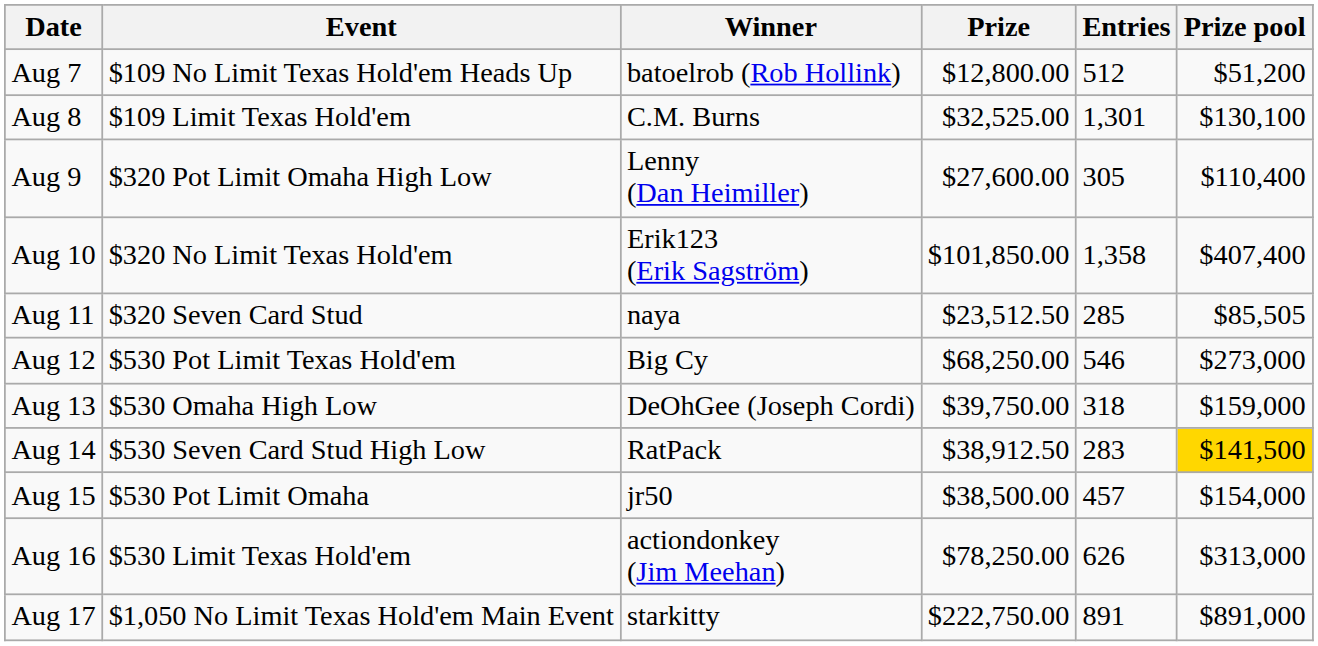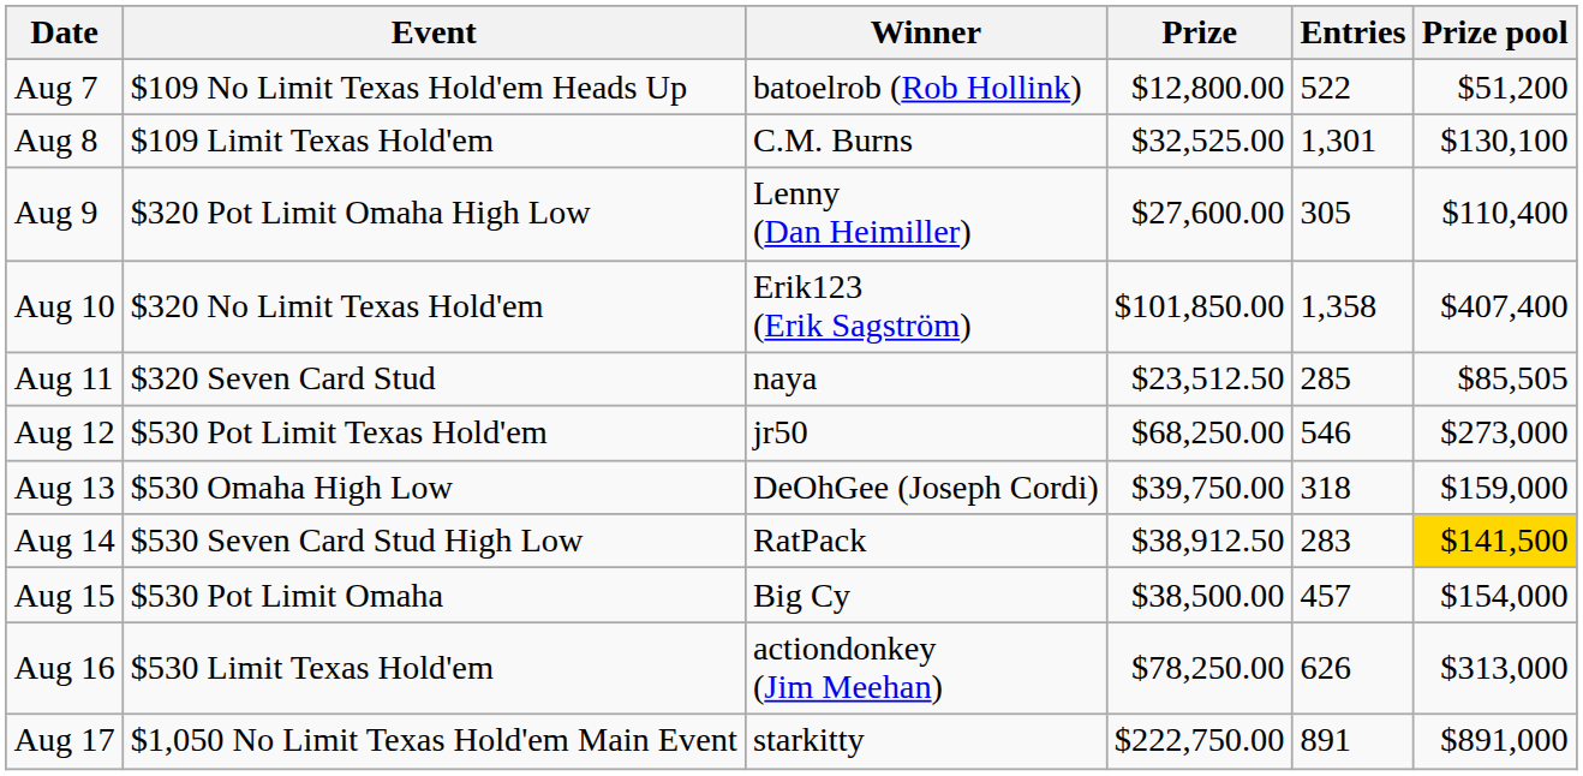 <table class="wikitable">
 <tr>
 <th>Date</th>
 <th>Event</th>
 <th>Winner</th>
 <th>Prize</th>
 <th>Entries</th>
 <th>Prize pool</th>
 </tr>
 <tr>
 <td>Aug 7</td>
 <td>$109 No Limit Texas Hold'em Heads Up</td>
 <td> batoelrob (<a href='#'>Rob Hollink</a>)</td>
 <td style="text-align:right">$12,800.00</td>
-<td>512</td>
+<td>522</td>
 <td style="text-align:right">$51,200</td>
 </tr>
 <tr>
 <td>Aug 8</td>
 <td>$109 Limit Texas Hold'em</td>
 <td> C.M. Burns</td>
 <td style="text-align:right">$32,525.00</td>
 <td>1,301</td>
 <td style="text-align:right">$130,100</td>
 </tr>
 <tr>
 <td>Aug 9</td>
 <td>$320 Pot Limit Omaha High Low</td>
 <td> Lenny<br> (<a href='#'>Dan Heimiller</a>)</td>
 <td style="text-align:right">$27,600.00</td>
 <td>305</td>
 <td style="text-align:right">$110,400</td>
 </tr>
 <tr>
 <td>Aug 10</td>
 <td>$320 No Limit Texas Hold'em</td>
 <td> Erik123<br>(<a href='#'>Erik Sagström</a>)</td>
 <td style="text-align:right">$101,850.00</td>
 <td>1,358</td>
 <td style="text-align:right">$407,400</td>
 </tr>
 <tr>
 <td>Aug 11</td>
 <td>$320 Seven Card Stud</td>
 <td> naya</td>
 <td style="text-align:right">$23,512.50</td>
 <td>285</td>
 <td style="text-align:right">$85,505</td>
 </tr>
 <tr>
 <td>Aug 12</td>
 <td>$530 Pot Limit Texas Hold'em</td>
-<td> Big Cy</td>
+<td> jr50</td>
 <td style="text-align:right">$68,250.00</td>
 <td>546</td>
 <td style="text-align:right">$273,000</td>
 </tr>
 <tr>
 <td>Aug 13</td>
 <td>$530 Omaha High Low</td>
 <td> DeOhGee (Joseph Cordi)</td>
 <td style="text-align:right">$39,750.00</td>
 <td>318</td>
 <td style="text-align:right">$159,000</td>
 </tr>
 <tr>
 <td>Aug 14</td>
 <td>$530 Seven Card Stud High Low</td>
 <td> RatPack</td>
 <td style="text-align:right">$38,912.50</td>
 <td>283</td>
 <td style="background: gold; text-align:right">$141,500</td>
 </tr>
 <tr>
 <td>Aug 15</td>
 <td>$530 Pot Limit Omaha</td>
-<td> jr50</td>
+<td> Big Cy</td>
 <td style="text-align:right">$38,500.00</td>
 <td>457</td>
 <td style="text-align:right">$154,000</td>
 </tr>
 <tr>
 <td>Aug 16</td>
 <td>$530 Limit Texas Hold'em</td>
 <td> actiondonkey<br>(<a href='#'>Jim Meehan</a>)</td>
 <td style="text-align:right">$78,250.00</td>
 <td>626</td>
 <td style="text-align:right">$313,000</td>
 </tr>
 <tr>
 <td>Aug 17</td>
 <td>$1,050 No Limit Texas Hold'em Main Event</td>
 <td> starkitty<br></td>
 <td style="text-align:right">$222,750.00</td>
 <td>891</td>
 <td style="text-align:right">$891,000</td>
 </tr>
 </table>
